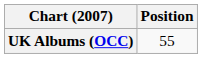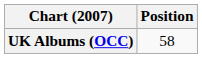 <table class="wikitable sortable plainrowheaders">
 <tr>
 <th scope="col">Chart (2007)</th>
 <th scope="col">Position</th>
 </tr>
 <tr>
 <th scope="row">UK Albums (<a href='#'>OCC</a>)</th>
-<td style="text-align:center;">55</td>
+<td style="text-align:center;">58</td>
 </tr>
 </table>
